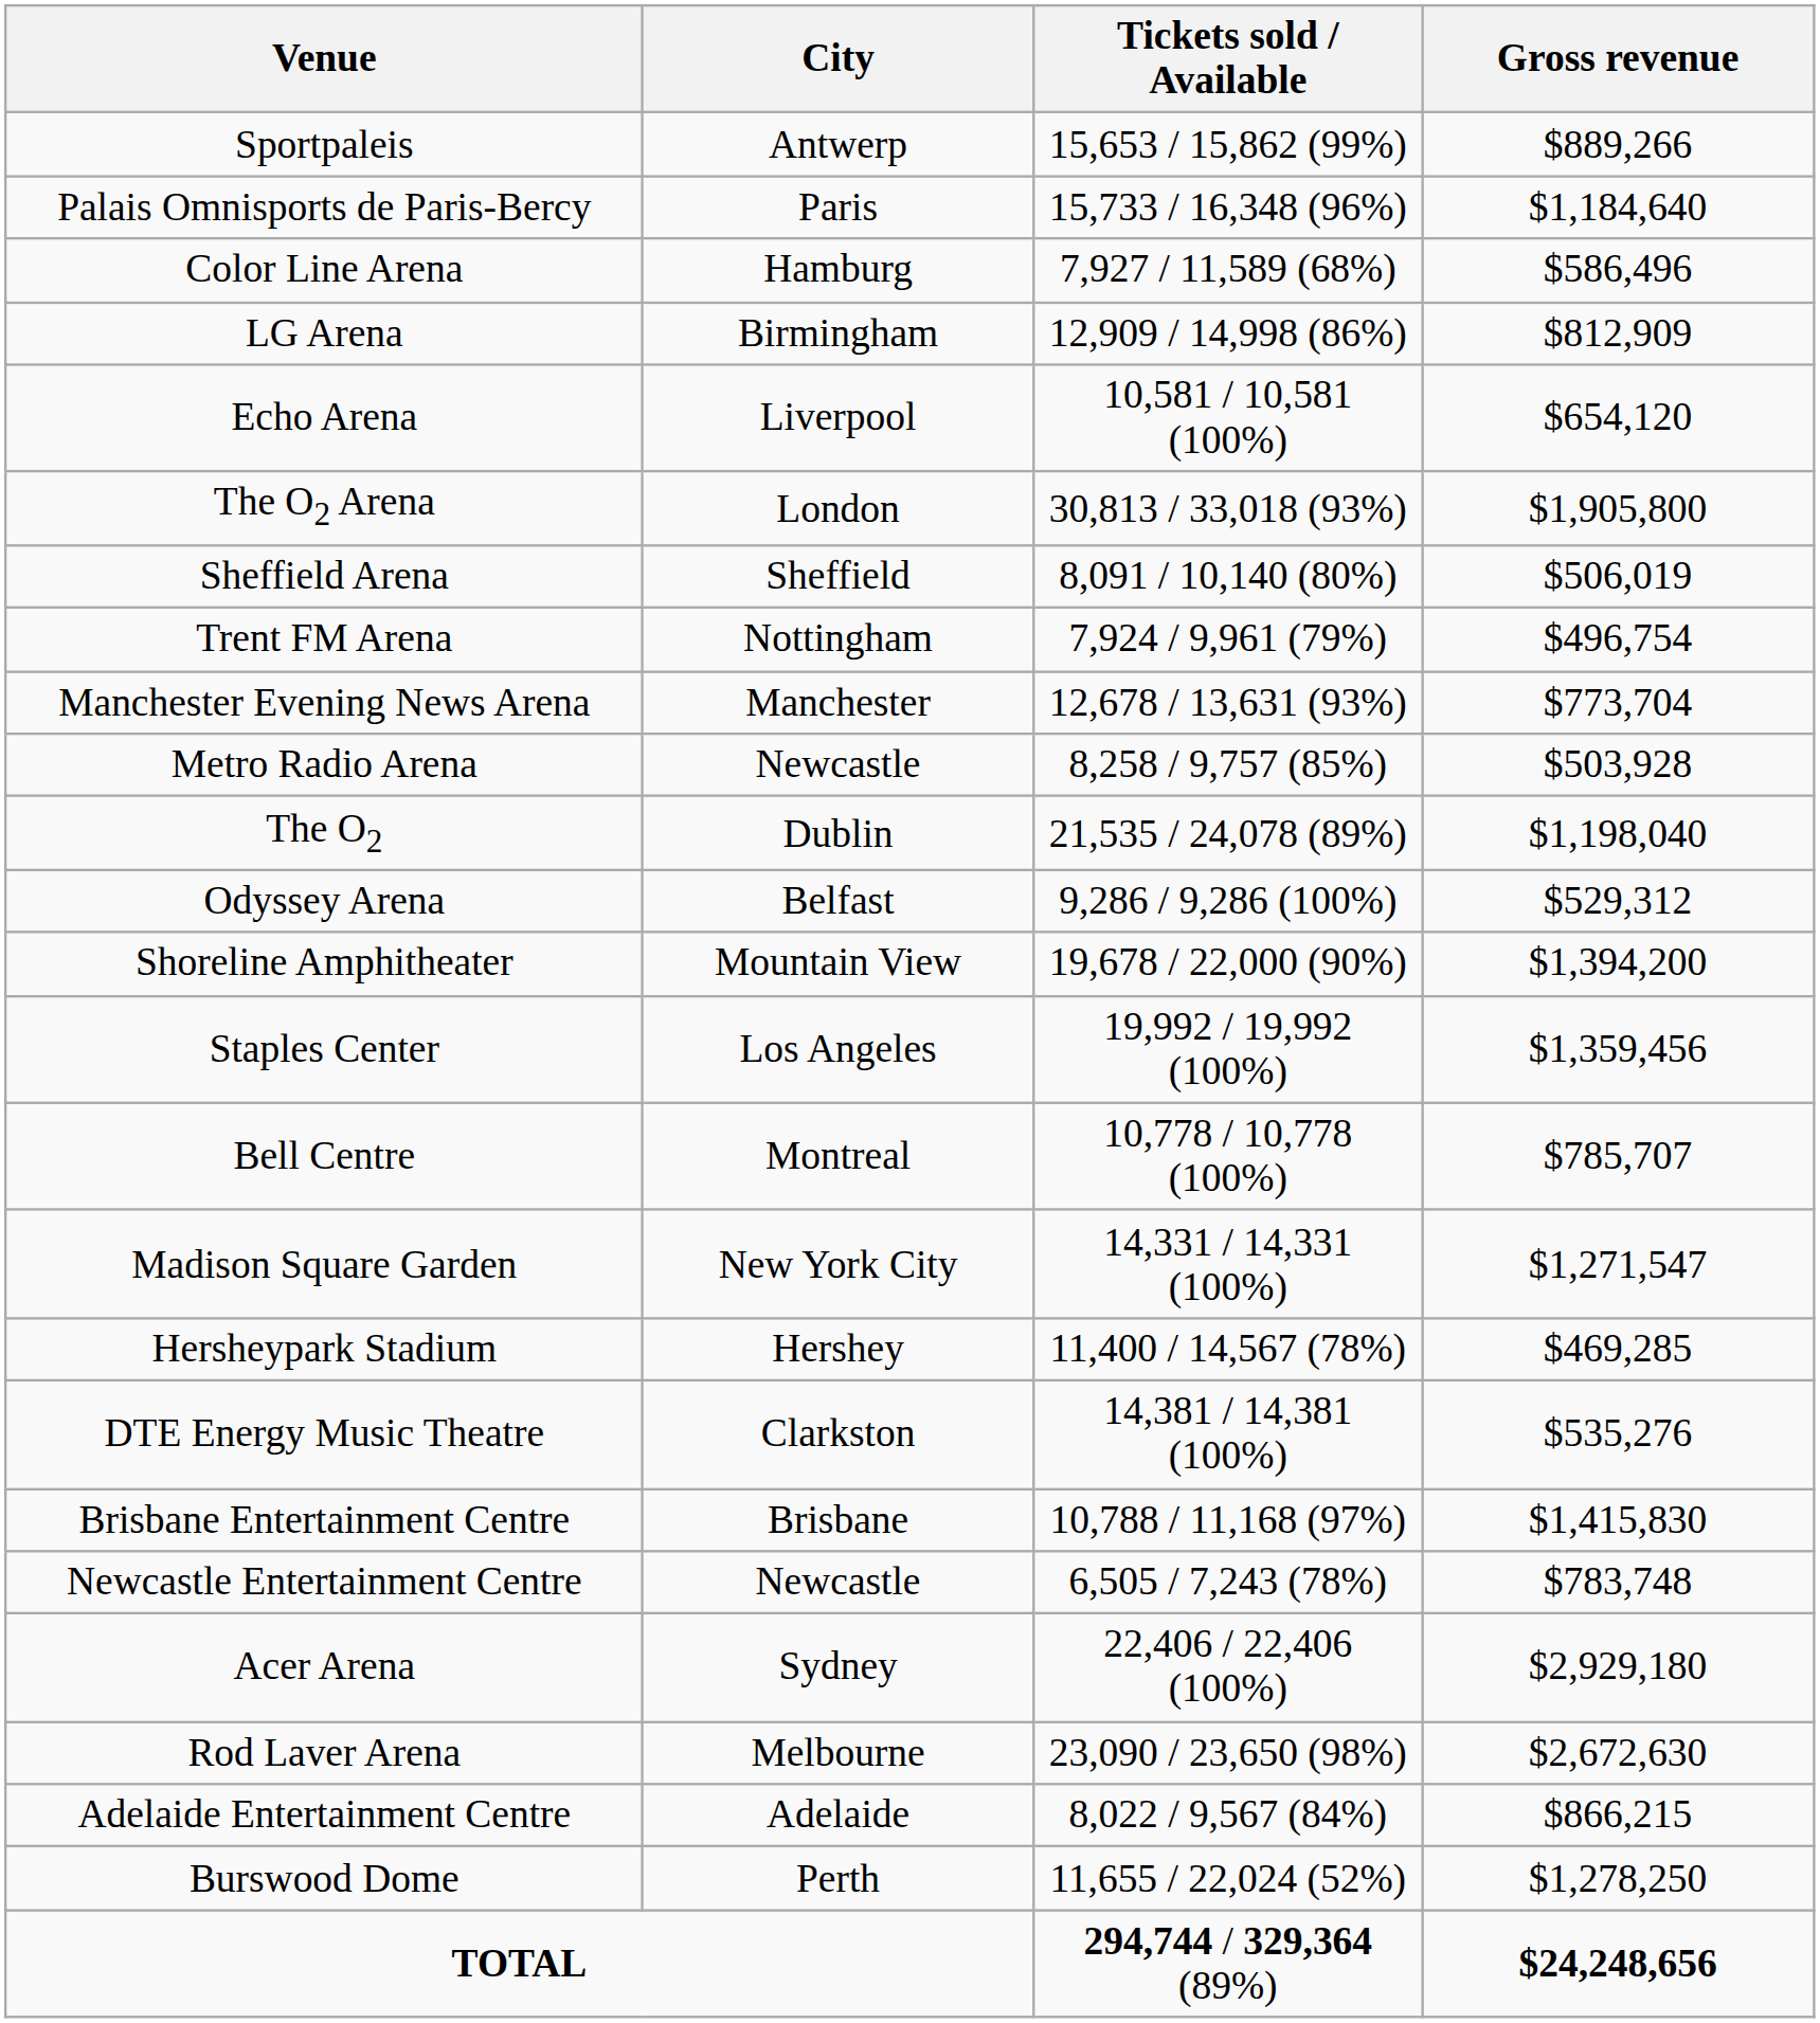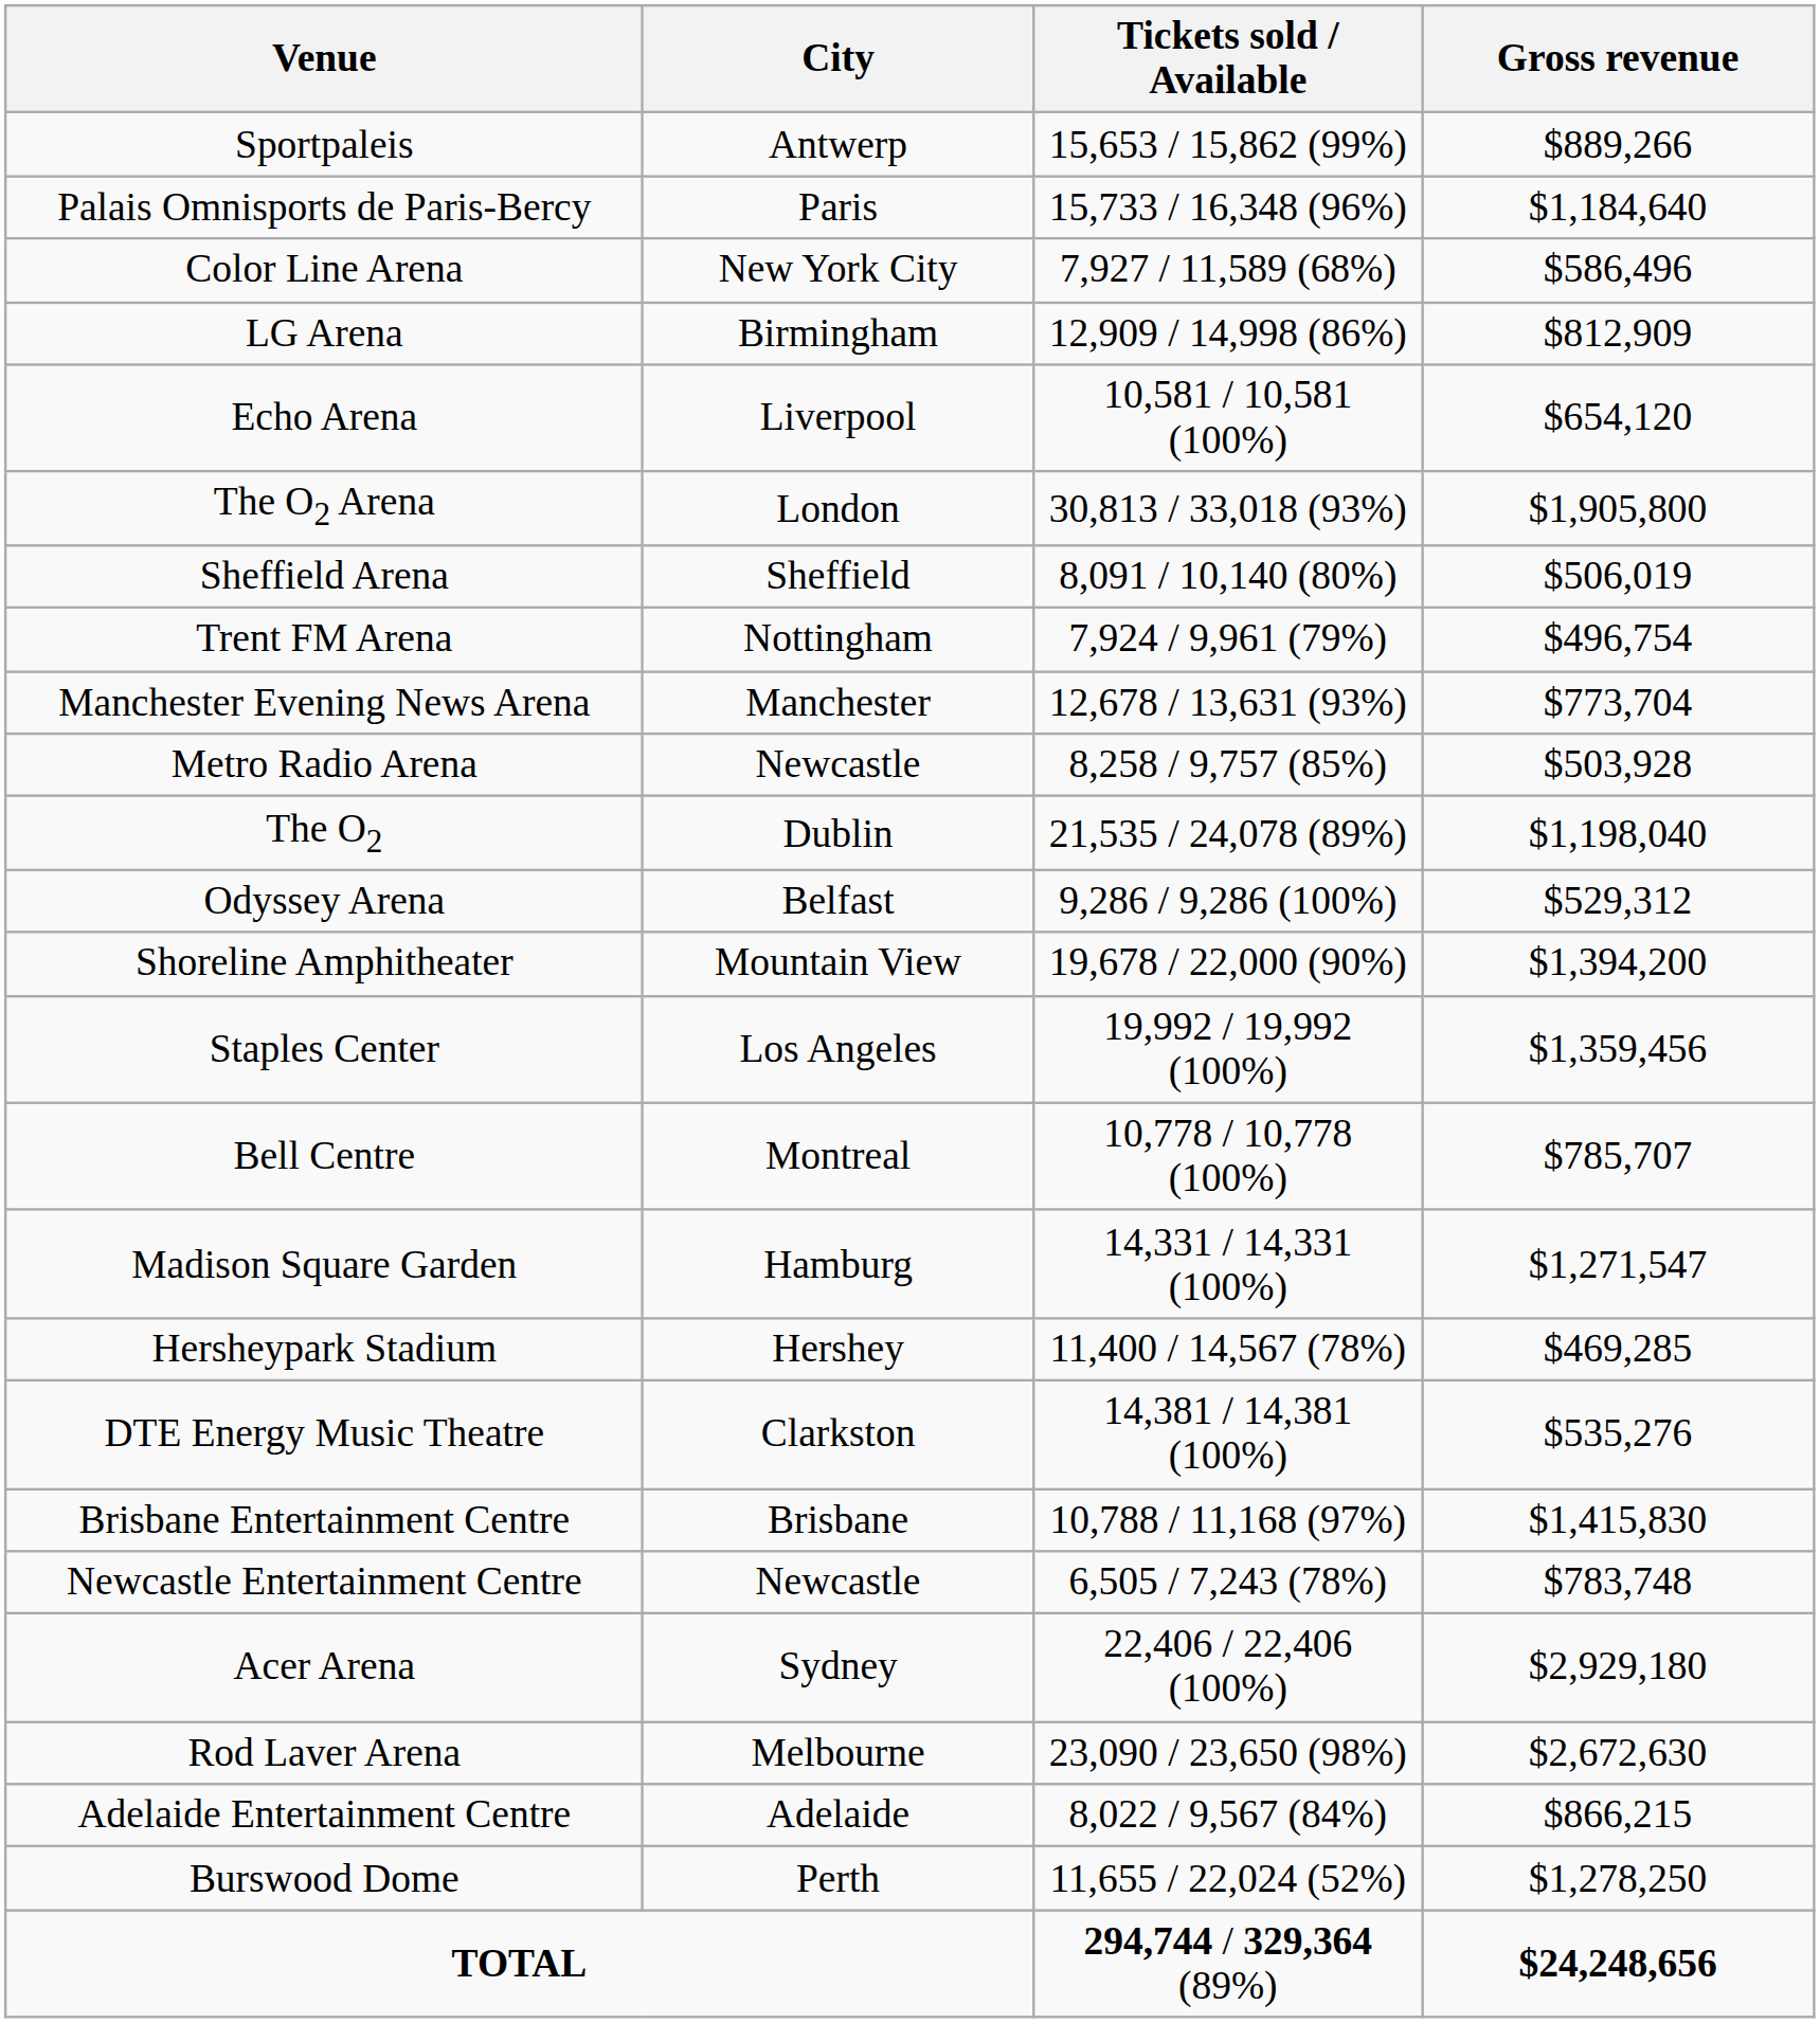 <table class="wikitable" style="text-align:center">
 <tr>
 <th style="width:250px;">Venue</th>
 <th style="width:150px;">City</th>
 <th style="width:150px;">Tickets sold / Available</th>
 <th style="width:150px;">Gross revenue</th>
 </tr>
 <tr>
 <td>Sportpaleis</td>
 <td>Antwerp</td>
 <td>15,653 / 15,862 (99%)</td>
 <td>$889,266</td>
 </tr>
 <tr>
 <td>Palais Omnisports de Paris-Bercy</td>
 <td>Paris</td>
 <td>15,733 / 16,348 (96%)</td>
 <td>$1,184,640</td>
 </tr>
 <tr>
 <td>Color Line Arena</td>
-<td>Hamburg</td>
+<td>New York City</td>
 <td>7,927 / 11,589 (68%)</td>
 <td>$586,496</td>
 </tr>
 <tr>
 <td>LG Arena</td>
 <td>Birmingham</td>
 <td>12,909 / 14,998 (86%)</td>
 <td>$812,909</td>
 </tr>
 <tr>
 <td>Echo Arena</td>
 <td>Liverpool</td>
 <td>10,581 / 10,581 (100%)</td>
 <td>$654,120</td>
 </tr>
 <tr>
 <td>The O<sub>2</sub> Arena</td>
 <td>London</td>
 <td>30,813 / 33,018 (93%)</td>
 <td>$1,905,800</td>
 </tr>
 <tr>
 <td>Sheffield Arena</td>
 <td>Sheffield</td>
 <td>8,091 / 10,140 (80%)</td>
 <td>$506,019</td>
 </tr>
 <tr>
 <td>Trent FM Arena</td>
 <td>Nottingham</td>
 <td>7,924 / 9,961 (79%)</td>
 <td>$496,754</td>
 </tr>
 <tr>
 <td>Manchester Evening News Arena</td>
 <td>Manchester</td>
 <td>12,678 / 13,631 (93%)</td>
 <td>$773,704</td>
 </tr>
 <tr>
 <td>Metro Radio Arena</td>
 <td>Newcastle</td>
 <td>8,258 / 9,757 (85%)</td>
 <td>$503,928</td>
 </tr>
 <tr>
 <td>The O<sub>2</sub></td>
 <td>Dublin</td>
 <td>21,535 / 24,078 (89%)</td>
 <td>$1,198,040</td>
 </tr>
 <tr>
 <td>Odyssey Arena</td>
 <td>Belfast</td>
 <td>9,286 / 9,286 (100%)</td>
 <td>$529,312</td>
 </tr>
 <tr>
 <td>Shoreline Amphitheater</td>
 <td>Mountain View</td>
 <td>19,678 / 22,000 (90%)</td>
 <td>$1,394,200</td>
 </tr>
 <tr>
 <td>Staples Center</td>
 <td>Los Angeles</td>
 <td>19,992 / 19,992 (100%)</td>
 <td>$1,359,456</td>
 </tr>
 <tr>
 <td>Bell Centre</td>
 <td>Montreal</td>
 <td>10,778 / 10,778 (100%)</td>
 <td>$785,707</td>
 </tr>
 <tr>
 <td>Madison Square Garden</td>
-<td>New York City</td>
+<td>Hamburg</td>
 <td>14,331 / 14,331 (100%)</td>
 <td>$1,271,547</td>
 </tr>
 <tr>
 <td>Hersheypark Stadium</td>
 <td>Hershey</td>
 <td>11,400 / 14,567 (78%)</td>
 <td>$469,285</td>
 </tr>
 <tr>
 <td>DTE Energy Music Theatre</td>
 <td>Clarkston</td>
 <td>14,381 / 14,381 (100%)</td>
 <td>$535,276</td>
 </tr>
 <tr>
 <td>Brisbane Entertainment Centre</td>
 <td>Brisbane</td>
 <td>10,788 / 11,168 (97%)</td>
 <td>$1,415,830</td>
 </tr>
 <tr>
 <td>Newcastle Entertainment Centre</td>
 <td>Newcastle</td>
 <td>6,505 / 7,243 (78%)</td>
 <td>$783,748</td>
 </tr>
 <tr>
 <td>Acer Arena</td>
 <td>Sydney</td>
 <td>22,406 / 22,406 (100%)</td>
 <td>$2,929,180</td>
 </tr>
 <tr>
 <td>Rod Laver Arena</td>
 <td>Melbourne</td>
 <td>23,090 / 23,650 (98%)</td>
 <td>$2,672,630</td>
 </tr>
 <tr>
 <td>Adelaide Entertainment Centre</td>
 <td>Adelaide</td>
 <td>8,022 / 9,567 (84%)</td>
 <td>$866,215</td>
 </tr>
 <tr>
 <td>Burswood Dome</td>
 <td>Perth</td>
 <td>11,655 / 22,024 (52%)</td>
 <td>$1,278,250</td>
 </tr>
 <tr>
 <td colspan="2"><strong>TOTAL</strong></td>
 <td><strong>294,744</strong> / <strong>329,364</strong> (89%)</td>
 <td><strong>$24,248,656</strong></td>
 </tr>
 </table>
